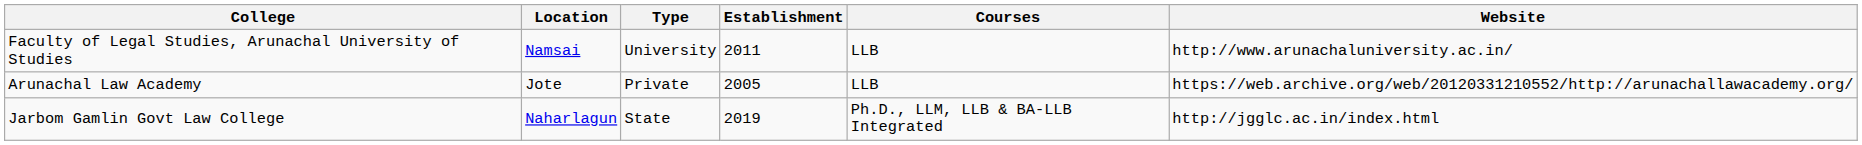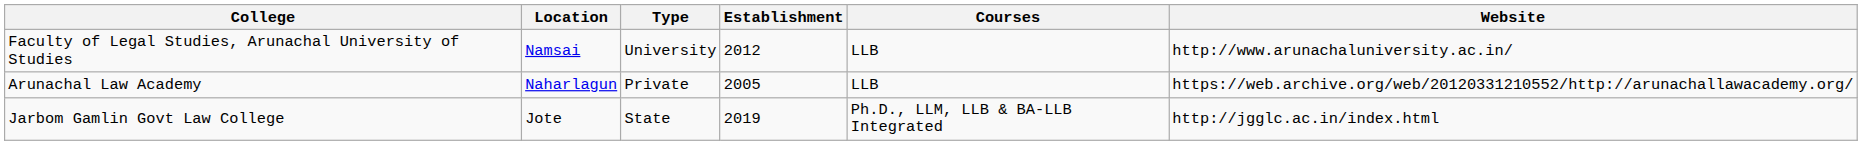 <table class="wikitable sortable">
 <tr>
 <th>College</th>
 <th>Location</th>
 <th>Type</th>
 <th>Establishment</th>
 <th>Courses</th>
 <th>Website</th>
 </tr>
 <tr>
 <td>Faculty of Legal Studies, Arunachal University of Studies</td>
 <td><a href='#'>Namsai</a></td>
 <td>University</td>
-<td>2011</td>
+<td>2012</td>
 <td>LLB</td>
 <td>http://www.arunachaluniversity.ac.in/</td>
 </tr>
 <tr>
 <td>Arunachal Law Academy</td>
-<td>Jote</td>
+<td><a href='#'>Naharlagun</a></td>
 <td>Private</td>
 <td>2005</td>
 <td>LLB</td>
 <td>https://web.archive.org/web/20120331210552/http://arunachallawacademy.org/</td>
 </tr>
 <tr>
 <td>Jarbom Gamlin Govt Law College</td>
-<td><a href='#'>Naharlagun</a></td>
+<td>Jote</td>
 <td>State</td>
 <td>2019</td>
 <td>Ph.D., LLM, LLB & BA-LLB Integrated</td>
 <td>http://jgglc.ac.in/index.html</td>
 </tr>
 </table>
